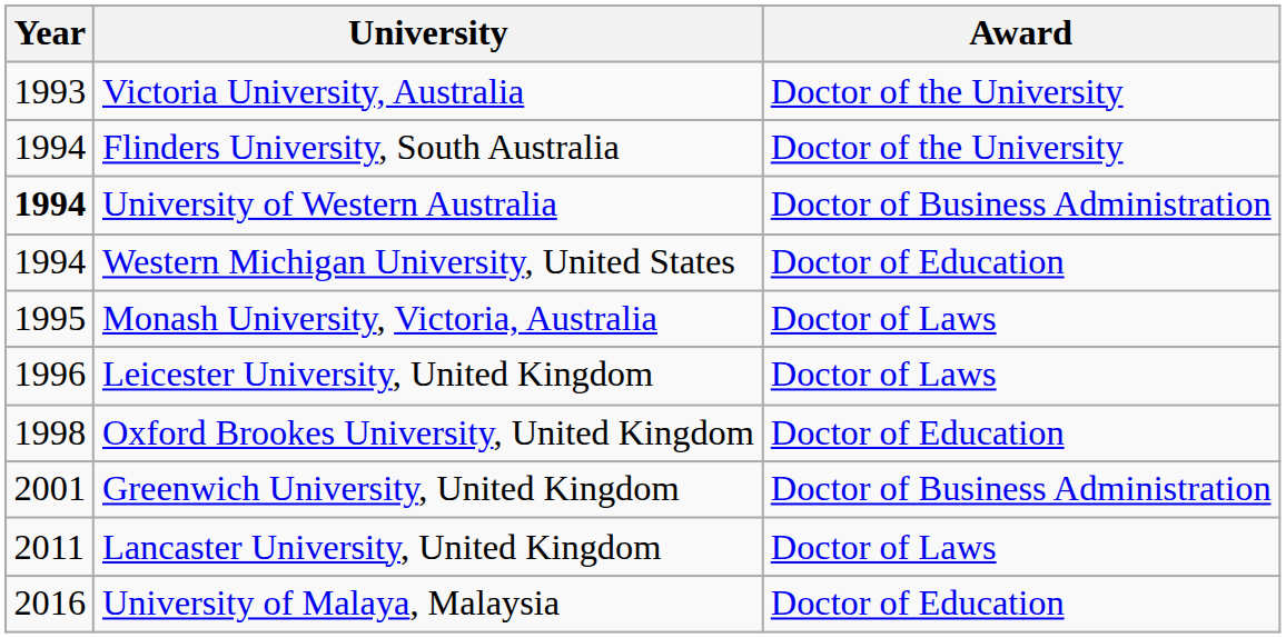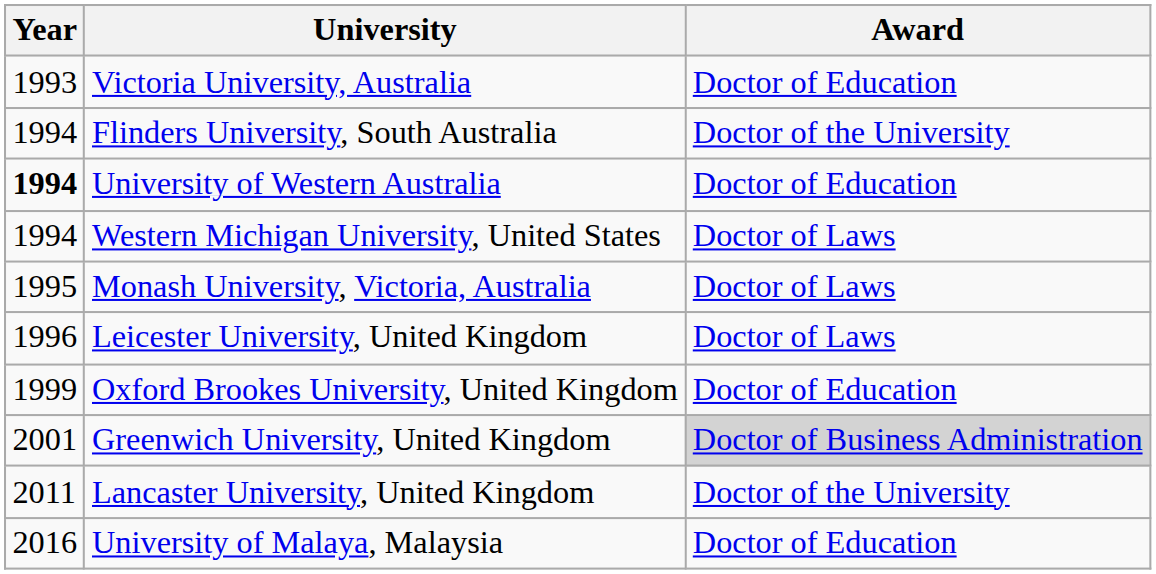 <table class="wikitable">
 <tr>
 <th>Year</th>
 <th>University</th>
 <th>Award</th>
 </tr>
 <tr>
 <td>1993</td>
 <td><a href='#'>Victoria University, Australia</a></td>
-<td><a href='#'>Doctor of the University</a></td>
+<td><a href='#'>Doctor of Education</a></td>
 </tr>
 <tr>
 <td>1994</td>
 <td><a href='#'>Flinders University</a>, South Australia</td>
 <td><a href='#'>Doctor of the University</a></td>
 </tr>
 <tr>
 <td><strong>1994</strong></td>
 <td><a href='#'>University of Western Australia</a></td>
-<td><a href='#'>Doctor of Business Administration</a></td>
+<td><a href='#'>Doctor of Education</a></td>
 </tr>
 <tr>
 <td>1994</td>
 <td><a href='#'>Western Michigan University</a>, United States</td>
-<td><a href='#'>Doctor of Education</a></td>
+<td><a href='#'>Doctor of Laws</a></td>
 </tr>
 <tr>
 <td>1995</td>
 <td><a href='#'>Monash University</a>, <a href='#'>Victoria, Australia</a></td>
 <td><a href='#'>Doctor of Laws</a></td>
 </tr>
 <tr>
 <td>1996</td>
 <td><a href='#'>Leicester University</a>, United Kingdom</td>
 <td><a href='#'>Doctor of Laws</a></td>
 </tr>
 <tr>
-<td>1998</td>
+<td>1999</td>
 <td><a href='#'>Oxford Brookes University</a>, United Kingdom</td>
 <td><a href='#'>Doctor of Education</a></td>
 </tr>
 <tr>
 <td>2001</td>
 <td><a href='#'>Greenwich University</a>, United Kingdom</td>
-<td><a href='#'>Doctor of Business Administration</a></td>
+<td style="background: lightgrey;"><a href='#'>Doctor of Business Administration</a></td>
 </tr>
 <tr>
 <td>2011</td>
 <td><a href='#'>Lancaster University</a>, United Kingdom</td>
-<td><a href='#'>Doctor of Laws</a></td>
+<td><a href='#'>Doctor of the University</a></td>
 </tr>
 <tr>
 <td>2016</td>
 <td><a href='#'>University of Malaya</a>, Malaysia</td>
 <td><a href='#'>Doctor of Education</a></td>
 </tr>
 </table>
